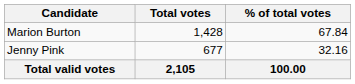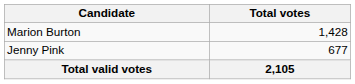 <table style="width:475px;" class="wikitable">
 <tr bgcolor="#EEEEEE">
 <th align="left">Candidate</th>
 <th align="right">Total votes</th>
-<th align="right">% of total votes</th>
 </tr>
 <tr>
 <td align="left">Marion Burton</td>
 <td align="right">1,428</td>
-<td align="right">67.84</td>
 </tr>
 <tr>
 <td align="left">Jenny Pink</td>
 <td align="right">677</td>
-<td align="right">32.16</td>
 </tr>
 <tr bgcolor="#EEEEEE">
 <th align="left">Total valid votes</th>
 <th align="right">2,105</th>
-<th align="right">100.00</th>
 </tr>
 </table>
